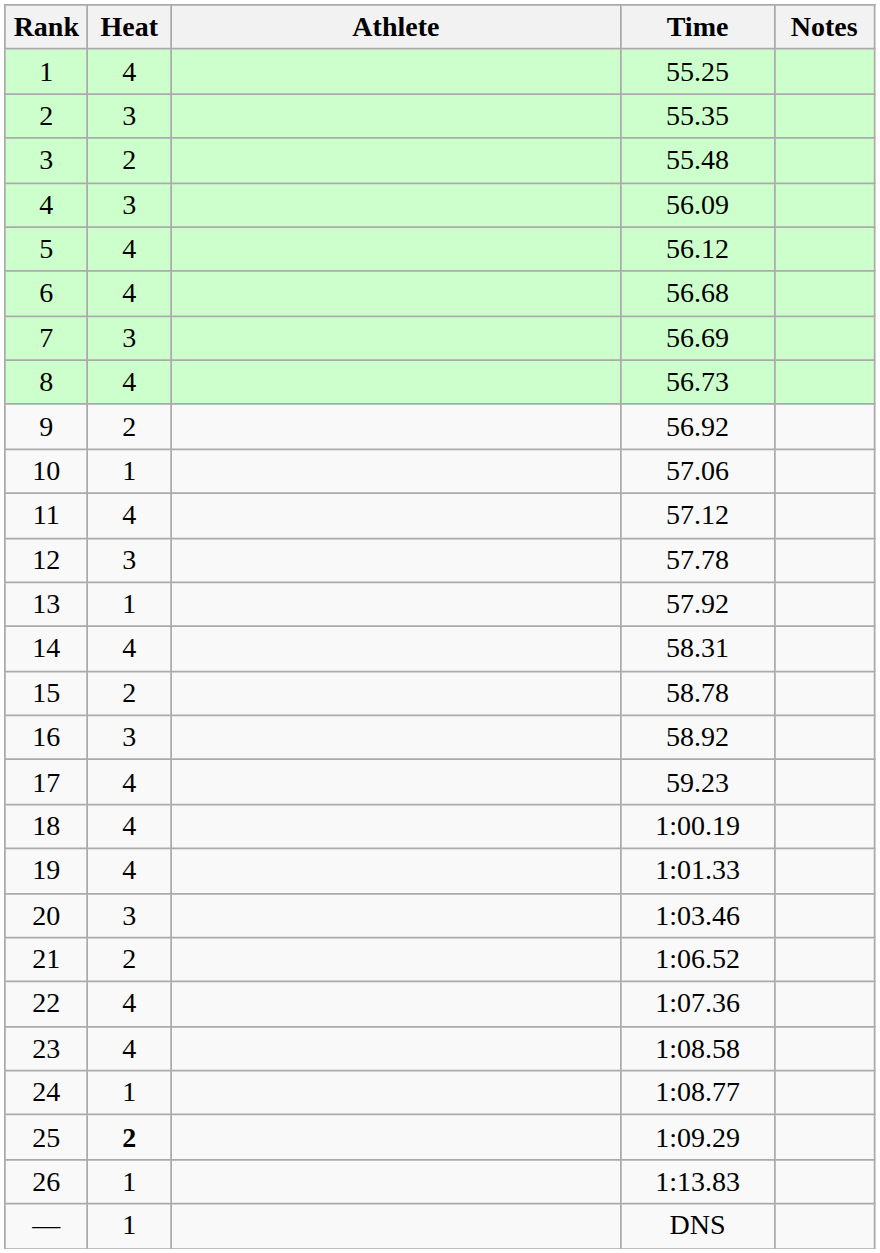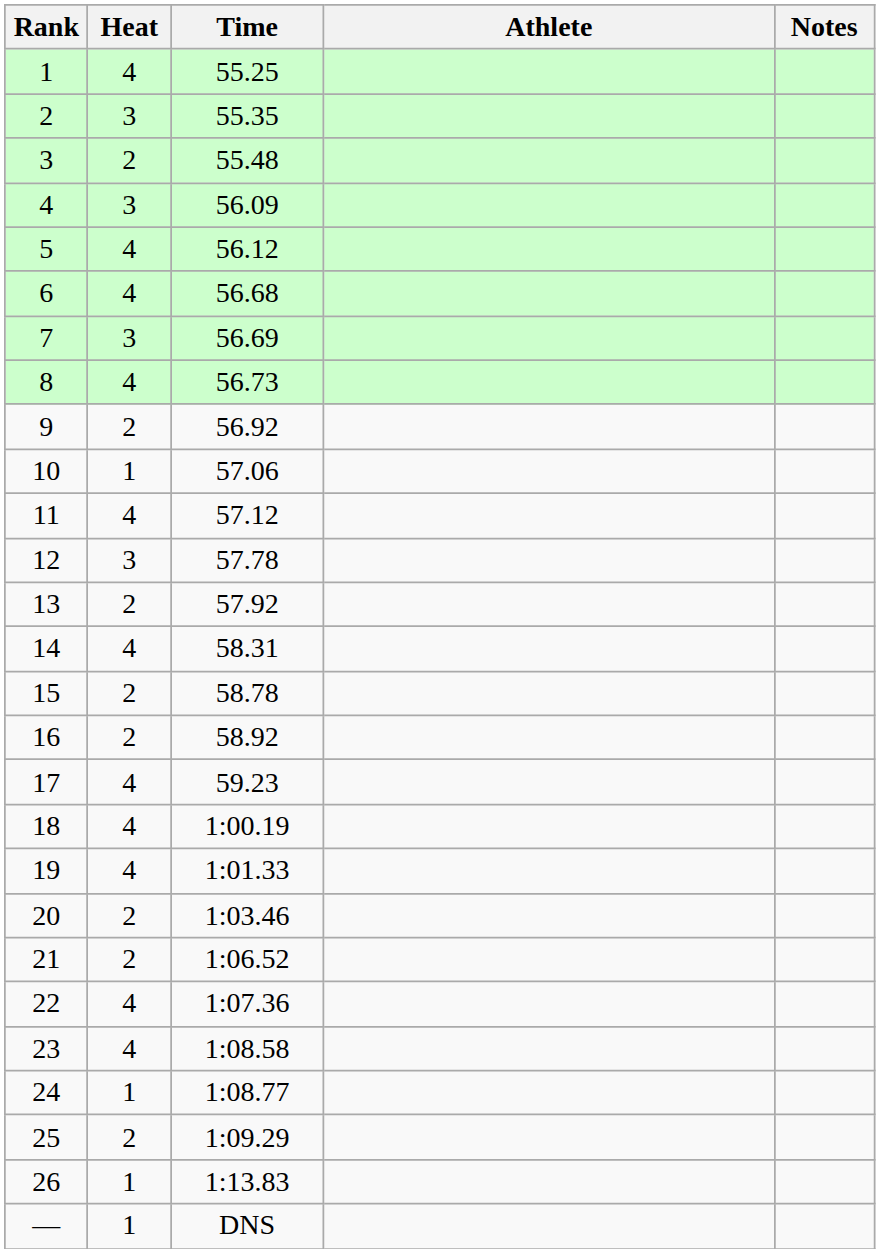 <table class="wikitable" style="text-align:center">
 <tr>
 <th width=40>Rank</th>
 <th width=40>Heat</th>
+<th width=80>Time</th>
 <th width=250>Athlete</th>
-<th width=80>Time</th>
 <th width=50>Notes</th>
 </tr>
 <tr bgcolor=ccffcc>
 <td>1</td>
 <td>4</td>
+<td>55.25</td>
 <td align=left></td>
-<td>55.25</td>
 <td></td>
 </tr>
 <tr bgcolor=ccffcc>
 <td>2</td>
 <td>3</td>
+<td>55.35</td>
 <td align=left></td>
-<td>55.35</td>
 <td></td>
 </tr>
 <tr bgcolor=ccffcc>
 <td>3</td>
 <td>2</td>
+<td>55.48</td>
 <td align=left></td>
-<td>55.48</td>
 <td></td>
 </tr>
 <tr bgcolor=ccffcc>
 <td>4</td>
 <td>3</td>
+<td>56.09</td>
 <td align=left></td>
-<td>56.09</td>
 <td></td>
 </tr>
 <tr bgcolor=ccffcc>
 <td>5</td>
 <td>4</td>
+<td>56.12</td>
 <td align=left></td>
-<td>56.12</td>
 <td></td>
 </tr>
 <tr bgcolor=ccffcc>
 <td>6</td>
 <td>4</td>
+<td>56.68</td>
 <td align=left></td>
-<td>56.68</td>
 <td></td>
 </tr>
 <tr bgcolor=ccffcc>
 <td>7</td>
 <td>3</td>
+<td>56.69</td>
 <td align=left></td>
-<td>56.69</td>
 <td></td>
 </tr>
 <tr bgcolor=ccffcc>
 <td>8</td>
 <td>4</td>
+<td>56.73</td>
 <td align=left></td>
-<td>56.73</td>
 <td></td>
 </tr>
 <tr>
 <td>9</td>
 <td>2</td>
+<td>56.92</td>
 <td align=left></td>
-<td>56.92</td>
 <td></td>
 </tr>
 <tr>
 <td>10</td>
 <td>1</td>
+<td>57.06</td>
 <td align=left></td>
-<td>57.06</td>
 <td></td>
 </tr>
 <tr>
 <td>11</td>
 <td>4</td>
+<td>57.12</td>
 <td align=left></td>
-<td>57.12</td>
 <td></td>
 </tr>
 <tr>
 <td>12</td>
 <td>3</td>
+<td>57.78</td>
 <td align=left></td>
-<td>57.78</td>
 <td></td>
 </tr>
 <tr>
 <td>13</td>
-<td>1</td>
+<td>2</td>
+<td>57.92</td>
 <td align=left></td>
-<td>57.92</td>
 <td></td>
 </tr>
 <tr>
 <td>14</td>
 <td>4</td>
+<td>58.31</td>
 <td align=left></td>
-<td>58.31</td>
 <td></td>
 </tr>
 <tr>
 <td>15</td>
 <td>2</td>
+<td>58.78</td>
 <td align=left></td>
-<td>58.78</td>
 <td></td>
 </tr>
 <tr>
 <td>16</td>
-<td>3</td>
+<td>2</td>
+<td>58.92</td>
 <td align=left></td>
-<td>58.92</td>
 <td></td>
 </tr>
 <tr>
 <td>17</td>
 <td>4</td>
+<td>59.23</td>
 <td align=left></td>
-<td>59.23</td>
 <td></td>
 </tr>
 <tr>
 <td>18</td>
 <td>4</td>
+<td>1:00.19</td>
 <td align=left></td>
-<td>1:00.19</td>
 <td></td>
 </tr>
 <tr>
 <td>19</td>
 <td>4</td>
+<td>1:01.33</td>
 <td align=left></td>
-<td>1:01.33</td>
 <td></td>
 </tr>
 <tr>
 <td>20</td>
-<td>3</td>
+<td>2</td>
+<td>1:03.46</td>
 <td align=left></td>
-<td>1:03.46</td>
 <td></td>
 </tr>
 <tr>
 <td>21</td>
 <td>2</td>
+<td>1:06.52</td>
 <td align=left></td>
-<td>1:06.52</td>
 <td></td>
 </tr>
 <tr>
 <td>22</td>
 <td>4</td>
+<td>1:07.36</td>
 <td align=left></td>
-<td>1:07.36</td>
 <td></td>
 </tr>
 <tr>
 <td>23</td>
 <td>4</td>
+<td>1:08.58</td>
 <td align=left></td>
-<td>1:08.58</td>
 <td></td>
 </tr>
 <tr>
 <td>24</td>
 <td>1</td>
+<td>1:08.77</td>
 <td align=left></td>
-<td>1:08.77</td>
 <td></td>
 </tr>
 <tr>
 <td>25</td>
-<td><strong>2</strong></td>
+<td>2</td>
+<td>1:09.29</td>
 <td align=left></td>
-<td>1:09.29</td>
 <td></td>
 </tr>
 <tr>
 <td>26</td>
 <td>1</td>
+<td>1:13.83</td>
 <td align=left></td>
-<td>1:13.83</td>
 <td></td>
 </tr>
 <tr>
 <td>—</td>
 <td>1</td>
+<td>DNS</td>
 <td align=left></td>
-<td>DNS</td>
 <td></td>
 </tr>
 </table>
